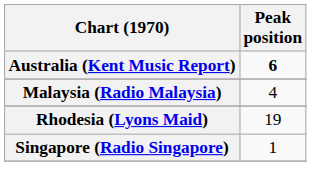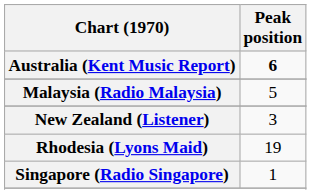 <table class="wikitable sortable plainrowheaders" style="text-align:center">
 <tr>
 <th>Chart (1970)</th>
 <th>Peak<br>position</th>
 </tr>
 <tr>
 <th scope="row">Australia (<a href='#'>Kent Music Report</a>)</th>
 <td><strong>6</strong></td>
 </tr>
 <tr>
 </tr>
 <tr>
 </tr>
 <tr>
 </tr>
 <tr>
 <th scope="row">Malaysia (<a href='#'>Radio Malaysia</a>)</th>
-<td>4</td>
+<td>5</td>
 </tr>
 <tr>
 </tr>
 <tr>
+</tr>
+<tr>
+<th scope="row">New Zealand (<a href='#'>Listener</a>)</th>
+<td>3</td>
 </tr>
 <tr>
 <th scope="row">Rhodesia (<a href='#'>Lyons Maid</a>)</th>
 <td>19</td>
 </tr>
 <tr>
 <th scope="row">Singapore (<a href='#'>Radio Singapore</a>)</th>
 <td>1</td>
 </tr>
 <tr>
 </tr>
 <tr>
 </tr>
 <tr>
 </tr>
 </table>
